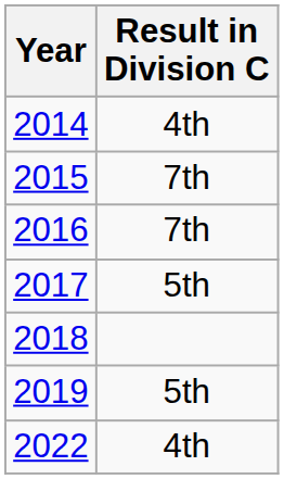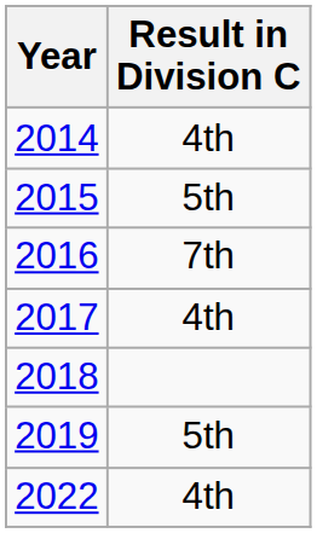 <table class="wikitable" style="text-align:center">
 <tr>
 <th>Year</th>
 <th>Result in<br>Division C</th>
 </tr>
 <tr>
 <td><a href='#'>2014</a></td>
 <td>4th</td>
 </tr>
 <tr>
 <td><a href='#'>2015</a></td>
-<td>7th</td>
+<td>5th</td>
 </tr>
 <tr>
 <td><a href='#'>2016</a></td>
 <td>7th</td>
 </tr>
 <tr>
 <td><a href='#'>2017</a></td>
-<td>5th</td>
+<td>4th</td>
 </tr>
 <tr>
 <td><a href='#'>2018</a></td>
 <td></td>
 </tr>
 <tr>
 <td><a href='#'>2019</a></td>
 <td>5th</td>
 </tr>
 <tr>
 <td><a href='#'>2022</a></td>
 <td>4th</td>
 </tr>
 </table>
